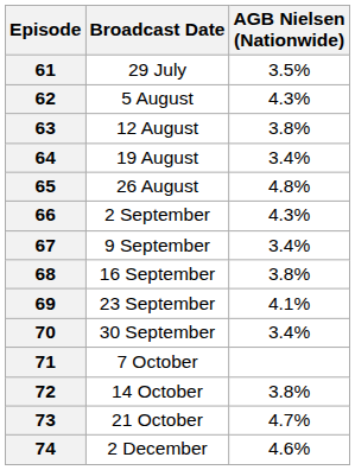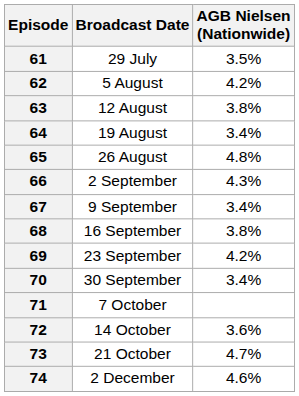 <table class=wikitable style=text-align:center;background:#ffffff>
 <tr>
 <th>Episode</th>
 <th>Broadcast Date</th>
 <th>AGB Nielsen<br>(Nationwide)<br></th>
 </tr>
 <tr>
 <th>61</th>
 <td>29 July</td>
 <td>3.5%</td>
 </tr>
 <tr>
 <th>62</th>
 <td>5 August</td>
-<td>4.3%</td>
+<td>4.2%</td>
 </tr>
 <tr>
 <th>63</th>
 <td>12 August</td>
 <td>3.8%</td>
 </tr>
 <tr>
 <th>64</th>
 <td>19 August</td>
 <td>3.4%</td>
 </tr>
 <tr>
 <th>65</th>
 <td>26 August</td>
 <td>4.8%</td>
 </tr>
 <tr>
 <th>66</th>
 <td>2 September</td>
 <td>4.3%</td>
 </tr>
 <tr>
 <th>67</th>
 <td>9 September</td>
 <td>3.4%</td>
 </tr>
 <tr>
 <th>68</th>
 <td>16 September</td>
 <td>3.8%</td>
 </tr>
 <tr>
 <th>69</th>
 <td>23 September</td>
-<td>4.1%</td>
+<td>4.2%</td>
 </tr>
 <tr>
 <th>70</th>
 <td>30 September</td>
 <td>3.4%</td>
 </tr>
 <tr>
 <th>71</th>
 <td>7 October</td>
 <td></td>
 </tr>
 <tr>
 <th>72</th>
 <td>14 October</td>
-<td>3.8%</td>
+<td>3.6%</td>
 </tr>
 <tr>
 <th>73</th>
 <td>21 October</td>
 <td>4.7%</td>
 </tr>
 <tr>
 <th>74</th>
 <td>2 December</td>
 <td>4.6%</td>
 </tr>
 <tr>
 </tr>
 </table>
